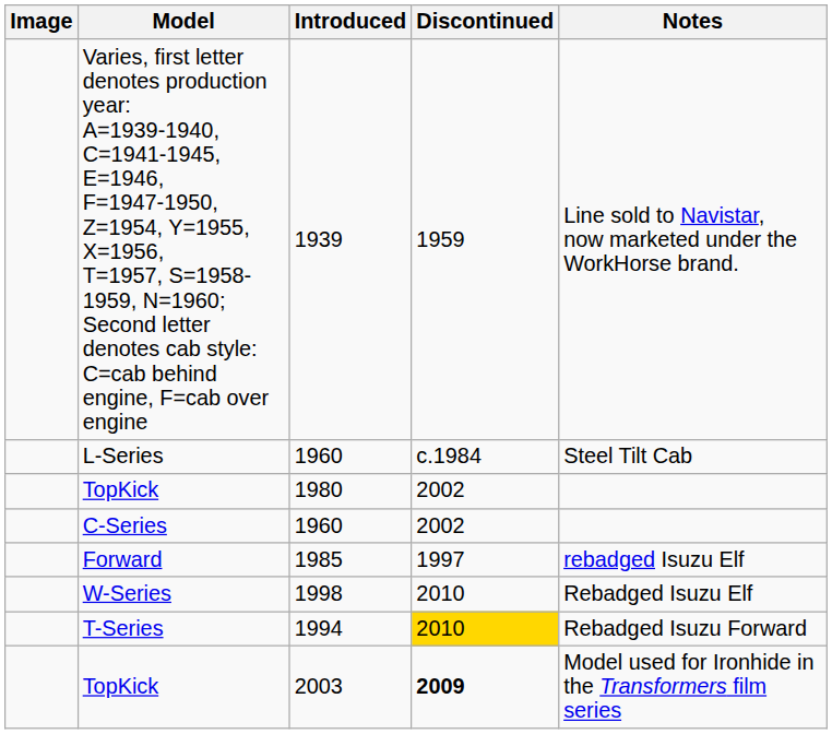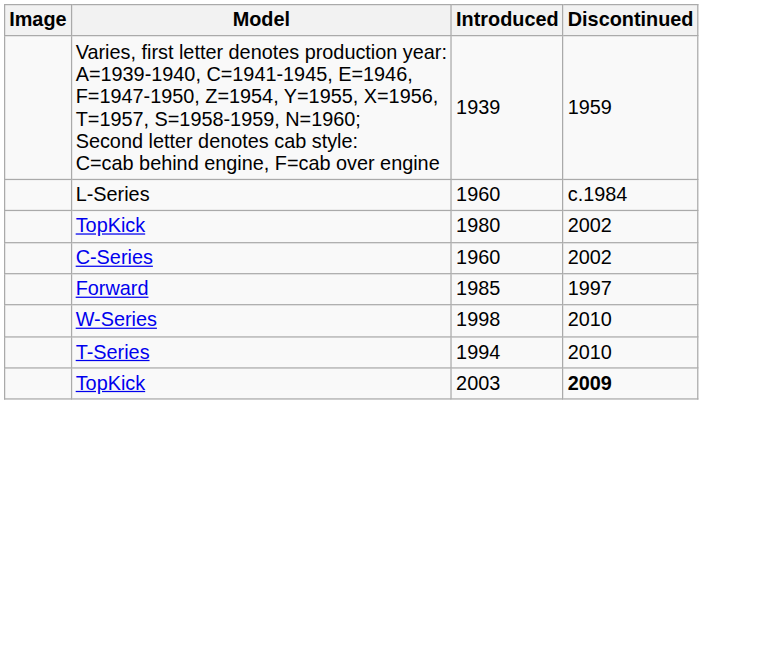 <table class="wikitable sortable">
 <tr>
 <th>Image</th>
 <th>Model</th>
 <th>Introduced</th>
 <th>Discontinued</th>
-<th class="unsortable">Notes</th>
 </tr>
 <tr>
 <td></td>
 <td>Varies, first letter denotes production year:<br>A=1939-1940, C=1941-1945, E=1946, <br>F=1947-1950, Z=1954, Y=1955, X=1956, <br>T=1957, S=1958-1959, N=1960;<br>Second letter denotes cab style:<br>C=cab behind engine, F=cab over engine</td>
 <td>1939</td>
 <td>1959</td>
-<td>Line sold to <a href='#'>Navistar</a>, <br>now marketed under the WorkHorse brand.</td>
 </tr>
 <tr>
 <td></td>
 <td>L-Series</td>
 <td>1960</td>
 <td>c.1984</td>
-<td>Steel Tilt Cab</td>
 </tr>
 <tr>
 <td></td>
 <td><a href='#'>TopKick</a></td>
 <td>1980</td>
 <td>2002</td>
-<td></td>
 </tr>
 <tr>
 <td></td>
 <td><a href='#'>C-Series</a></td>
 <td>1960</td>
 <td>2002</td>
-<td></td>
 </tr>
 <tr>
 <td></td>
 <td><a href='#'>Forward</a></td>
 <td>1985</td>
 <td>1997</td>
-<td><a href='#'>rebadged</a> Isuzu Elf</td>
 </tr>
 <tr>
 <td></td>
 <td><a href='#'>W-Series</a></td>
 <td>1998</td>
 <td>2010</td>
-<td>Rebadged Isuzu Elf</td>
 </tr>
 <tr>
 <td></td>
 <td><a href='#'>T-Series</a></td>
 <td>1994</td>
-<td style="background: gold;">2010</td>
-<td>Rebadged Isuzu Forward</td>
+<td>2010</td>
 </tr>
 <tr>
 <td></td>
 <td><a href='#'>TopKick</a></td>
 <td>2003</td>
 <td><strong>2009</strong></td>
-<td>Model used for Ironhide in the <a href='#'><em>Transformers</em> film series</a></td>
 </tr>
 </table>
